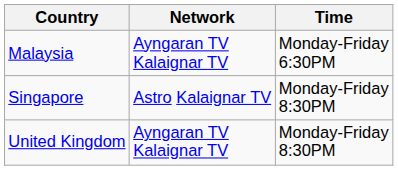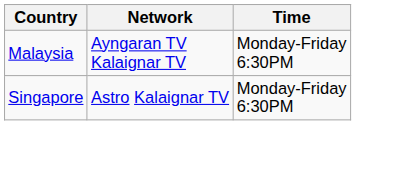 <table class="wikitable">
 <tr>
 <th>Country</th>
 <th>Network</th>
 <th>Time</th>
 </tr>
 <tr>
 <td> <a href='#'>Malaysia</a></td>
 <td><a href='#'>Ayngaran TV</a> <br> <a href='#'>Kalaignar TV</a></td>
 <td>Monday-Friday <br> 6:30PM</td>
 </tr>
 <tr>
 <td> <a href='#'>Singapore</a></td>
 <td><a href='#'>Astro</a> <a href='#'>Kalaignar TV</a></td>
-<td>Monday-Friday <br> 8:30PM</td>
-</tr>
-<tr>
-<td> <a href='#'>United Kingdom</a></td>
-<td><a href='#'>Ayngaran TV</a> <br> <a href='#'>Kalaignar TV</a></td>
-<td>Monday-Friday <br> 8:30PM</td>
+<td>Monday-Friday <br> 6:30PM</td>
 </tr>
 </table>
